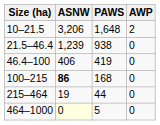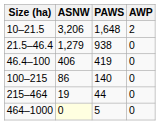 <table class="wikitable">
 <tr>
 <th>Size (ha)</th>
 <th>ASNW</th>
 <th>PAWS</th>
 <th>AWP</th>
 </tr>
 <tr>
 <td>10–21.5</td>
 <td>3,206</td>
 <td>1,648</td>
 <td>2</td>
 </tr>
 <tr>
 <td>21.5–46.4</td>
-<td>1,239</td>
+<td>1,279</td>
 <td>938</td>
 <td>0</td>
 </tr>
 <tr>
 <td>46.4–100</td>
 <td>406</td>
 <td>419</td>
 <td>0</td>
 </tr>
 <tr>
 <td>100–215</td>
-<td><strong>86</strong></td>
-<td>168</td>
+<td>86</td>
+<td>140</td>
 <td>0</td>
 </tr>
 <tr>
 <td>215–464</td>
 <td>19</td>
 <td>44</td>
 <td>0</td>
 </tr>
 <tr>
 <td>464–1000</td>
 <td style="background: lightyellow;">0</td>
 <td>5</td>
 <td>0</td>
 </tr>
 </table>
